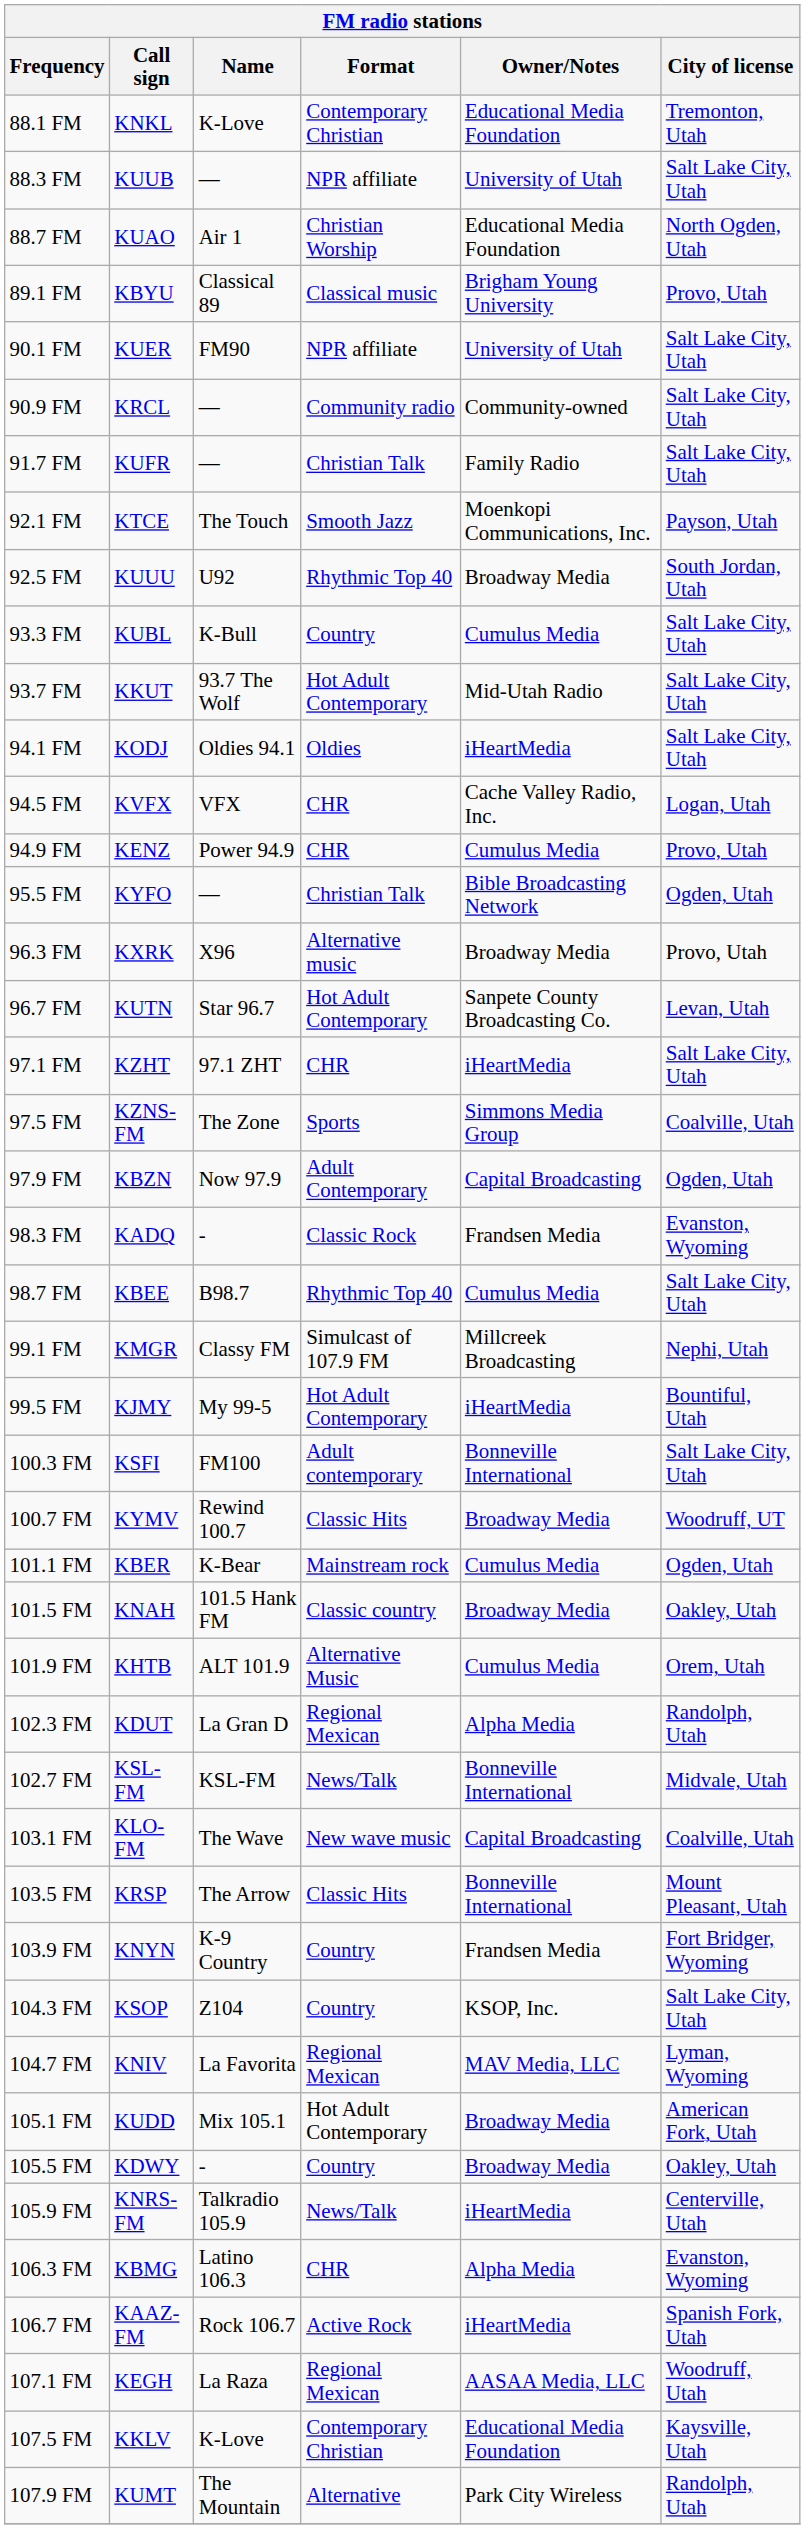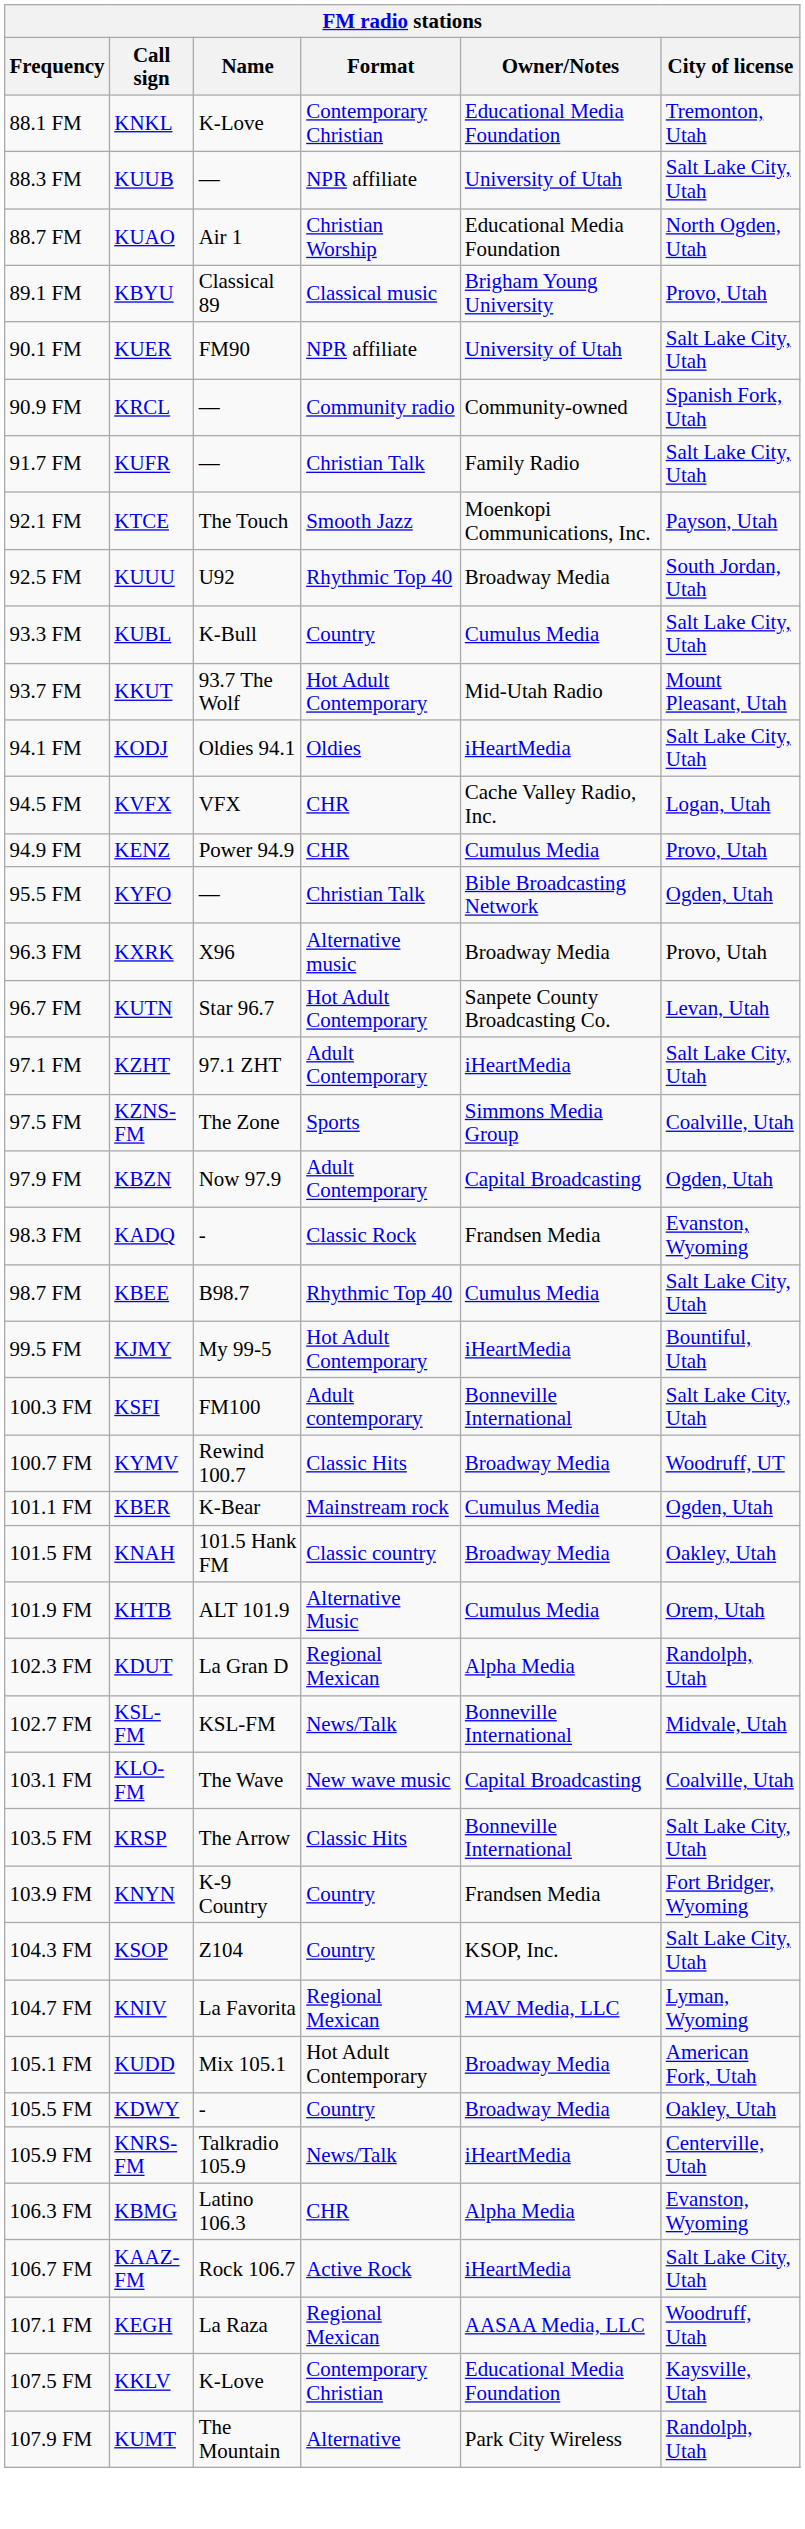 <table class="wikitable">
 <tr>
 <th align="center" colspan=6><a href='#'>FM radio</a> stations</th>
 </tr>
 <tr>
 <th>Frequency</th>
 <th>Call sign</th>
 <th>Name</th>
 <th>Format</th>
 <th>Owner/Notes</th>
 <th>City of license</th>
 </tr>
 <tr>
 <td>88.1 FM</td>
 <td><a href='#'>KNKL</a></td>
 <td>K-Love</td>
 <td><a href='#'>Contemporary Christian</a></td>
 <td><a href='#'>Educational Media Foundation</a></td>
 <td><a href='#'>Tremonton, Utah</a></td>
 </tr>
 <tr>
 <td>88.3 FM</td>
 <td><a href='#'>KUUB</a></td>
 <td>—</td>
 <td><a href='#'>NPR</a> affiliate</td>
 <td><a href='#'>University of Utah</a></td>
 <td><a href='#'>Salt Lake City, Utah</a></td>
 </tr>
 <tr>
 <td>88.7 FM</td>
 <td><a href='#'>KUAO</a></td>
 <td>Air 1</td>
 <td><a href='#'>Christian Worship</a></td>
 <td>Educational Media Foundation</td>
 <td><a href='#'>North Ogden, Utah</a></td>
 </tr>
 <tr>
 <td>89.1 FM</td>
 <td><a href='#'>KBYU</a></td>
 <td>Classical 89</td>
 <td><a href='#'>Classical music</a></td>
 <td><a href='#'>Brigham Young University</a></td>
 <td><a href='#'>Provo, Utah</a></td>
 </tr>
 <tr>
 <td>90.1 FM</td>
 <td><a href='#'>KUER</a></td>
 <td>FM90</td>
 <td><a href='#'>NPR</a> affiliate</td>
 <td><a href='#'>University of Utah</a></td>
 <td><a href='#'>Salt Lake City, Utah</a></td>
 </tr>
 <tr>
 <td>90.9 FM</td>
 <td><a href='#'>KRCL</a></td>
 <td>—</td>
 <td><a href='#'>Community radio</a></td>
 <td>Community-owned</td>
-<td><a href='#'>Salt Lake City, Utah</a></td>
+<td><a href='#'>Spanish Fork, Utah</a></td>
 </tr>
 <tr>
 <td>91.7 FM</td>
 <td><a href='#'>KUFR</a></td>
 <td>—</td>
 <td><a href='#'>Christian Talk</a></td>
 <td>Family Radio</td>
 <td><a href='#'>Salt Lake City, Utah</a></td>
 </tr>
 <tr>
 <td>92.1 FM</td>
 <td><a href='#'>KTCE</a></td>
 <td>The Touch</td>
 <td><a href='#'>Smooth Jazz</a></td>
 <td>Moenkopi Communications, Inc.</td>
 <td><a href='#'>Payson, Utah</a></td>
 </tr>
 <tr>
 <td>92.5 FM</td>
 <td><a href='#'>KUUU</a></td>
 <td>U92</td>
 <td><a href='#'>Rhythmic Top 40</a></td>
 <td>Broadway Media</td>
 <td><a href='#'>South Jordan, Utah</a></td>
 </tr>
 <tr>
 <td>93.3 FM</td>
 <td><a href='#'>KUBL</a></td>
 <td>K-Bull</td>
 <td><a href='#'>Country</a></td>
 <td><a href='#'>Cumulus Media</a></td>
 <td><a href='#'>Salt Lake City, Utah</a></td>
 </tr>
 <tr>
 <td>93.7 FM</td>
 <td><a href='#'>KKUT</a></td>
 <td>93.7 The Wolf</td>
 <td><a href='#'>Hot Adult Contemporary</a></td>
 <td>Mid-Utah Radio</td>
-<td><a href='#'>Salt Lake City, Utah</a></td>
+<td><a href='#'>Mount Pleasant, Utah</a></td>
 </tr>
 <tr>
 <td>94.1 FM</td>
 <td><a href='#'>KODJ</a></td>
 <td>Oldies 94.1</td>
 <td><a href='#'>Oldies</a></td>
 <td><a href='#'>iHeartMedia</a></td>
 <td><a href='#'>Salt Lake City, Utah</a></td>
 </tr>
 <tr>
 <td>94.5 FM</td>
 <td><a href='#'>KVFX</a></td>
 <td>VFX</td>
 <td><a href='#'>CHR</a></td>
 <td>Cache Valley Radio, Inc.</td>
 <td><a href='#'>Logan, Utah</a></td>
 </tr>
 <tr>
 <td>94.9 FM</td>
 <td><a href='#'>KENZ</a></td>
 <td>Power 94.9</td>
 <td><a href='#'>CHR</a></td>
 <td><a href='#'>Cumulus Media</a></td>
 <td><a href='#'>Provo, Utah</a></td>
 </tr>
 <tr>
 <td>95.5 FM</td>
 <td><a href='#'>KYFO</a></td>
 <td>—</td>
 <td><a href='#'>Christian Talk</a></td>
 <td><a href='#'>Bible Broadcasting Network</a></td>
 <td><a href='#'>Ogden, Utah</a></td>
 </tr>
 <tr>
 <td>96.3 FM</td>
 <td><a href='#'>KXRK</a></td>
 <td>X96</td>
 <td><a href='#'>Alternative music</a></td>
 <td>Broadway Media</td>
 <td>Provo, Utah</td>
 </tr>
 <tr>
 <td>96.7 FM</td>
 <td><a href='#'>KUTN</a></td>
 <td>Star 96.7</td>
 <td><a href='#'>Hot Adult Contemporary</a></td>
 <td>Sanpete County Broadcasting Co.</td>
 <td><a href='#'>Levan, Utah</a></td>
 </tr>
 <tr>
 <td>97.1 FM</td>
 <td><a href='#'>KZHT</a></td>
 <td>97.1 ZHT</td>
-<td><a href='#'>CHR</a></td>
+<td><a href='#'>Adult Contemporary</a></td>
 <td><a href='#'>iHeartMedia</a></td>
 <td><a href='#'>Salt Lake City, Utah</a></td>
 </tr>
 <tr>
 <td>97.5 FM</td>
 <td><a href='#'>KZNS-FM</a></td>
 <td>The Zone</td>
 <td><a href='#'>Sports</a></td>
 <td><a href='#'>Simmons Media Group</a></td>
 <td><a href='#'>Coalville, Utah</a></td>
 </tr>
 <tr>
 <td>97.9 FM</td>
 <td><a href='#'>KBZN</a></td>
 <td>Now 97.9</td>
 <td><a href='#'>Adult Contemporary</a></td>
 <td><a href='#'>Capital Broadcasting</a></td>
 <td><a href='#'>Ogden, Utah</a></td>
 </tr>
 <tr>
 <td>98.3 FM</td>
 <td><a href='#'>KADQ</a></td>
 <td>-</td>
 <td><a href='#'>Classic Rock</a></td>
 <td>Frandsen Media</td>
 <td><a href='#'>Evanston, Wyoming</a></td>
 </tr>
 <tr>
 <td>98.7 FM</td>
 <td><a href='#'>KBEE</a></td>
 <td>B98.7</td>
 <td><a href='#'>Rhythmic Top 40</a></td>
 <td><a href='#'>Cumulus Media</a></td>
 <td><a href='#'>Salt Lake City, Utah</a></td>
-</tr>
-<tr>
-<td>99.1 FM</td>
-<td><a href='#'>KMGR</a></td>
-<td>Classy FM</td>
-<td>Simulcast of 107.9 FM</td>
-<td>Millcreek Broadcasting</td>
-<td><a href='#'>Nephi, Utah</a></td>
 </tr>
 <tr>
 <td>99.5 FM</td>
 <td><a href='#'>KJMY</a></td>
 <td>My 99-5</td>
 <td><a href='#'>Hot Adult Contemporary</a></td>
 <td><a href='#'>iHeartMedia</a></td>
 <td><a href='#'>Bountiful, Utah</a></td>
 </tr>
 <tr>
 <td>100.3 FM</td>
 <td><a href='#'>KSFI</a></td>
 <td>FM100</td>
 <td><a href='#'>Adult contemporary</a></td>
 <td><a href='#'>Bonneville International</a></td>
 <td><a href='#'>Salt Lake City, Utah</a></td>
 </tr>
 <tr>
 <td>100.7 FM</td>
 <td><a href='#'>KYMV</a></td>
 <td>Rewind 100.7</td>
 <td><a href='#'>Classic Hits</a></td>
 <td><a href='#'>Broadway Media</a></td>
 <td><a href='#'>Woodruff, UT</a></td>
 </tr>
 <tr>
 <td>101.1 FM</td>
 <td><a href='#'>KBER</a></td>
 <td>K-Bear</td>
 <td><a href='#'>Mainstream rock</a></td>
 <td><a href='#'>Cumulus Media</a></td>
 <td><a href='#'>Ogden, Utah</a></td>
 </tr>
 <tr>
 <td>101.5 FM</td>
 <td><a href='#'>KNAH</a></td>
 <td>101.5 Hank FM</td>
 <td><a href='#'>Classic country</a></td>
 <td><a href='#'>Broadway Media</a></td>
 <td><a href='#'>Oakley, Utah</a></td>
 </tr>
 <tr>
 <td>101.9 FM</td>
 <td><a href='#'>KHTB</a></td>
 <td>ALT 101.9</td>
 <td><a href='#'>Alternative Music</a></td>
 <td><a href='#'>Cumulus Media</a></td>
 <td><a href='#'>Orem, Utah</a></td>
 </tr>
 <tr>
 <td>102.3 FM</td>
 <td><a href='#'>KDUT</a></td>
 <td>La Gran D</td>
 <td><a href='#'>Regional Mexican</a></td>
 <td><a href='#'>Alpha Media</a></td>
 <td><a href='#'>Randolph, Utah</a></td>
 </tr>
 <tr>
 <td>102.7 FM</td>
 <td><a href='#'>KSL-FM</a></td>
 <td>KSL-FM</td>
 <td><a href='#'>News/Talk</a></td>
 <td><a href='#'>Bonneville International</a></td>
 <td><a href='#'>Midvale, Utah</a></td>
 </tr>
 <tr>
 <td>103.1 FM</td>
 <td><a href='#'>KLO-FM</a></td>
 <td>The Wave</td>
 <td><a href='#'>New wave music</a></td>
 <td><a href='#'>Capital Broadcasting</a></td>
 <td><a href='#'>Coalville, Utah</a></td>
 </tr>
 <tr>
 <td>103.5 FM</td>
 <td><a href='#'>KRSP</a></td>
 <td>The Arrow</td>
 <td><a href='#'>Classic Hits</a></td>
 <td><a href='#'>Bonneville International</a></td>
-<td><a href='#'>Mount Pleasant, Utah</a></td>
+<td><a href='#'>Salt Lake City, Utah</a></td>
 </tr>
 <tr>
 <td>103.9 FM</td>
 <td><a href='#'>KNYN</a></td>
 <td>K-9 Country</td>
 <td><a href='#'>Country</a></td>
 <td>Frandsen Media</td>
 <td><a href='#'>Fort Bridger, Wyoming</a></td>
 </tr>
 <tr>
 <td>104.3 FM</td>
 <td><a href='#'>KSOP</a></td>
 <td>Z104</td>
 <td><a href='#'>Country</a></td>
 <td>KSOP, Inc.</td>
 <td><a href='#'>Salt Lake City, Utah</a></td>
 </tr>
 <tr>
 <td>104.7 FM</td>
 <td><a href='#'>KNIV</a></td>
 <td>La Favorita</td>
 <td><a href='#'>Regional Mexican</a></td>
 <td><a href='#'>MAV Media, LLC </a></td>
 <td><a href='#'>Lyman, Wyoming</a></td>
 </tr>
 <tr>
 <td>105.1 FM</td>
 <td><a href='#'>KUDD</a></td>
 <td>Mix 105.1</td>
 <td>Hot Adult Contemporary</td>
 <td><a href='#'>Broadway Media</a></td>
 <td><a href='#'>American Fork, Utah</a></td>
 </tr>
 <tr>
 <td>105.5 FM</td>
 <td><a href='#'>KDWY</a></td>
 <td>-</td>
 <td><a href='#'>Country</a></td>
 <td><a href='#'>Broadway Media</a></td>
 <td><a href='#'>Oakley, Utah</a></td>
 </tr>
 <tr>
 <td>105.9 FM</td>
 <td><a href='#'>KNRS-FM</a></td>
 <td>Talkradio 105.9</td>
 <td><a href='#'>News/Talk</a></td>
 <td><a href='#'>iHeartMedia</a></td>
 <td><a href='#'>Centerville, Utah</a></td>
 </tr>
 <tr>
 <td>106.3 FM</td>
 <td><a href='#'>KBMG</a></td>
 <td>Latino 106.3</td>
 <td><a href='#'>CHR</a></td>
 <td><a href='#'>Alpha Media</a></td>
 <td><a href='#'>Evanston, Wyoming</a></td>
 </tr>
 <tr>
 <td>106.7 FM</td>
 <td><a href='#'>KAAZ-FM</a></td>
 <td>Rock 106.7</td>
 <td><a href='#'>Active Rock</a></td>
 <td><a href='#'>iHeartMedia</a></td>
-<td><a href='#'>Spanish Fork, Utah</a></td>
+<td><a href='#'>Salt Lake City, Utah</a></td>
 </tr>
 <tr>
 <td>107.1 FM</td>
 <td><a href='#'>KEGH</a></td>
 <td>La Raza</td>
 <td><a href='#'>Regional Mexican</a></td>
 <td><a href='#'>AASAA Media, LLC</a></td>
 <td><a href='#'>Woodruff, Utah</a></td>
 </tr>
 <tr>
 <td>107.5 FM</td>
 <td><a href='#'>KKLV</a></td>
 <td>K-Love</td>
 <td><a href='#'>Contemporary Christian</a></td>
 <td><a href='#'>Educational Media Foundation</a></td>
 <td><a href='#'>Kaysville, Utah</a></td>
 </tr>
 <tr>
 <td>107.9 FM</td>
 <td><a href='#'>KUMT</a></td>
 <td>The Mountain</td>
 <td><a href='#'>Alternative</a></td>
 <td>Park City Wireless</td>
 <td><a href='#'>Randolph, Utah</a></td>
 </tr>
 <tr>
 </tr>
 </table>
